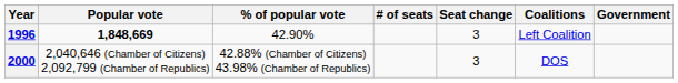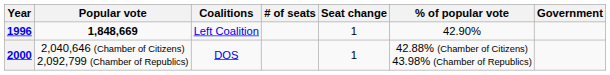 <table class="wikitable sortable" style="text-align:center">
 <tr>
 <th>Year</th>
 <th>Popular vote</th>
-<th>% of popular vote</th>
+<th>Coalitions</th>
 <th># of seats</th>
 <th>Seat change</th>
-<th>Coalitions</th>
+<th>% of popular vote</th>
 <th>Government</th>
 </tr>
 <tr>
 <th><a href='#'>1996</a></th>
 <td><strong>1,848,669</strong></td>
+<td><a href='#'>Left Coalition</a></td>
+<td></td>
+<td> 1</td>
 <td>42.90%</td>
-<td></td>
-<td> 3</td>
-<td><a href='#'>Left Coalition</a></td>
 <td></td>
 </tr>
 <tr>
 <th><a href='#'>2000</a></th>
 <td>2,040,646 <small>(Chamber of Citizens)</small><br>2,092,799 <small>(Chamber of Republics)</small></td>
+<td><a href='#'>DOS</a></td>
+<td></td>
+<td> 1</td>
 <td>42.88% <small>(Chamber of Citizens)</small><br>43.98% <small>(Chamber of Republics)</small></td>
-<td></td>
-<td> 3</td>
-<td><a href='#'>DOS</a></td>
 <td></td>
 </tr>
 </table>
